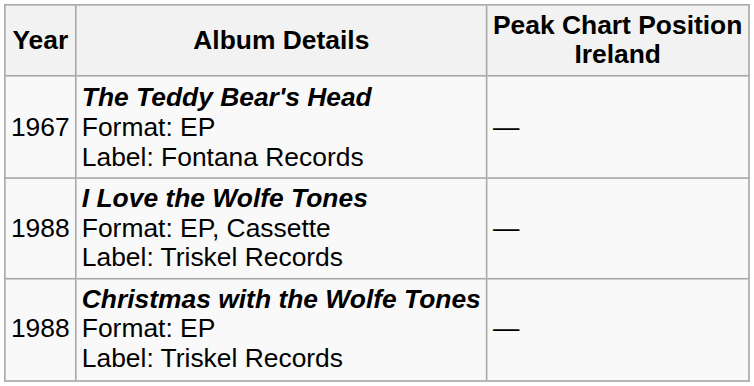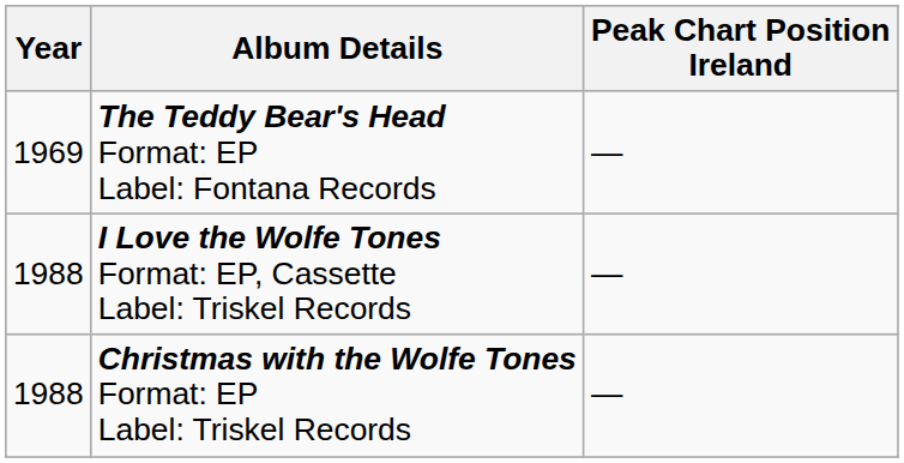 <table class="wikitable" border="1">
 <tr>
 <th>Year</th>
 <th>Album Details</th>
 <th>Peak Chart Position<br>Ireland</th>
 </tr>
 <tr>
-<td>1967</td>
+<td>1969</td>
 <td><strong><em>The Teddy Bear's Head</em></strong><br>Format: EP<br>Label: Fontana Records</td>
 <td>—</td>
 </tr>
 <tr>
 <td>1988</td>
 <td><strong><em>I Love the Wolfe Tones</em></strong><br>Format: EP, Cassette<br>Label: Triskel Records</td>
 <td>—</td>
 </tr>
 <tr>
 <td>1988</td>
 <td><strong><em>Christmas with the Wolfe Tones</em></strong><br>Format: EP<br>Label: Triskel Records</td>
 <td>—</td>
 </tr>
 </table>
